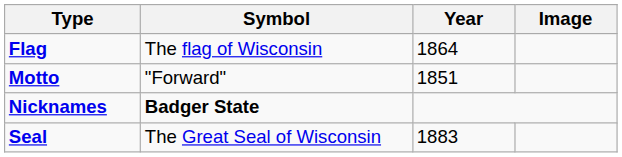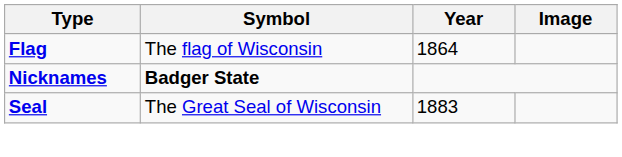 <table class="wikitable">
 <tr>
 <th width="20%">Type</th>
 <th width="40%">Symbol</th>
 <th width="15%">Year</th>
 <th width="15%">Image</th>
 </tr>
 <tr>
 <td><strong><a href='#'>Flag</a></strong></td>
 <td>The <a href='#'>flag of Wisconsin</a></td>
 <td>1864</td>
 <td></td>
 </tr>
 <tr>
-<td><strong><a href='#'>Motto</a></strong></td>
-<td>"Forward"</td>
-<td>1851</td>
-<td></td>
-</tr>
-<tr>
 <td><strong><a href='#'>Nicknames</a></strong></td>
 <td><strong>Badger State </strong></td>
 </tr>
 <tr>
 <td><strong><a href='#'>Seal</a></strong></td>
 <td>The <a href='#'>Great Seal of Wisconsin</a></td>
 <td>1883</td>
 <td></td>
 </tr>
 </table>
